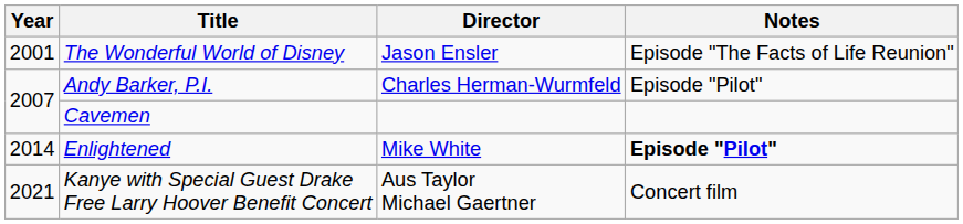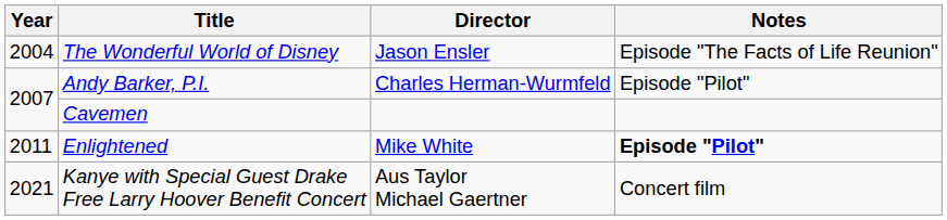 <table class="wikitable">
 <tr>
 <th>Year</th>
 <th>Title</th>
 <th>Director</th>
 <th>Notes</th>
 </tr>
 <tr>
-<td>2001</td>
+<td>2004</td>
 <td><em><a href='#'>The Wonderful World of Disney</a></em></td>
 <td><a href='#'>Jason Ensler</a></td>
 <td>Episode "The Facts of Life Reunion"</td>
 </tr>
 <tr>
 <td rowspan=2>2007</td>
 <td><em><a href='#'>Andy Barker, P.I.</a></em></td>
 <td><a href='#'>Charles Herman-Wurmfeld</a></td>
 <td>Episode "Pilot"</td>
 </tr>
 <tr>
 <td><em><a href='#'>Cavemen</a></em></td>
 <td></td>
 <td></td>
 </tr>
 <tr>
-<td>2014</td>
+<td>2011</td>
 <td><em><a href='#'>Enlightened</a></em></td>
 <td><a href='#'>Mike White</a></td>
 <td><strong>Episode "<a href='#'>Pilot</a>"</strong></td>
 </tr>
 <tr>
 <td>2021</td>
 <td><em>Kanye with Special Guest Drake<br>Free Larry Hoover Benefit Concert</em></td>
 <td>Aus Taylor<br>Michael Gaertner</td>
 <td>Concert film</td>
 </tr>
 </table>
